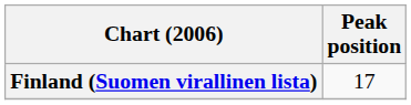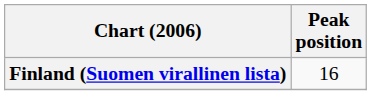 <table class="wikitable sortable plainrowheaders" style="text-align:center">
 <tr>
 <th scope="col">Chart (2006)</th>
 <th scope="col">Peak<br>position</th>
 </tr>
 <tr>
 <th scope="row">Finland (<a href='#'>Suomen virallinen lista</a>)</th>
-<td>17</td>
+<td>16</td>
 </tr>
 <tr>
 </tr>
 <tr>
 </tr>
 <tr>
 </tr>
 <tr>
 </tr>
 <tr>
 </tr>
 <tr>
 </tr>
 </table>
